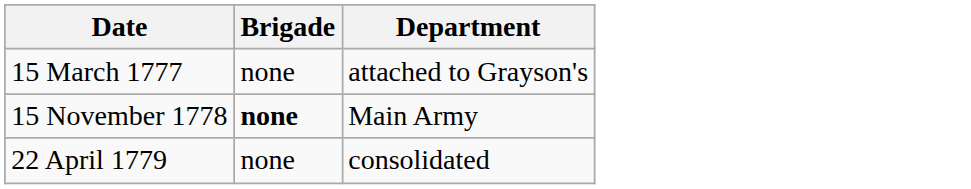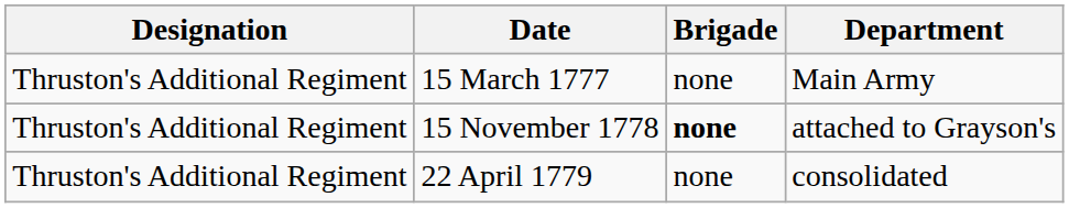 <table class="wikitable">
 <tr>
+<th>Designation</th>
 <th>Date</th>
 <th>Brigade</th>
 <th>Department</th>
 </tr>
 <tr>
+<td>Thruston's Additional Regiment</td>
 <td>15 March 1777</td>
 <td>none</td>
+<td>Main Army</td>
+</tr>
+<tr>
+<td>Thruston's Additional Regiment</td>
+<td>15 November 1778</td>
+<td><strong>none</strong></td>
 <td>attached to Grayson's</td>
 </tr>
 <tr>
-<td>15 November 1778</td>
-<td><strong>none</strong></td>
-<td>Main Army</td>
-</tr>
-<tr>
+<td>Thruston's Additional Regiment</td>
 <td>22 April 1779</td>
 <td>none</td>
 <td>consolidated</td>
 </tr>
 </table>
